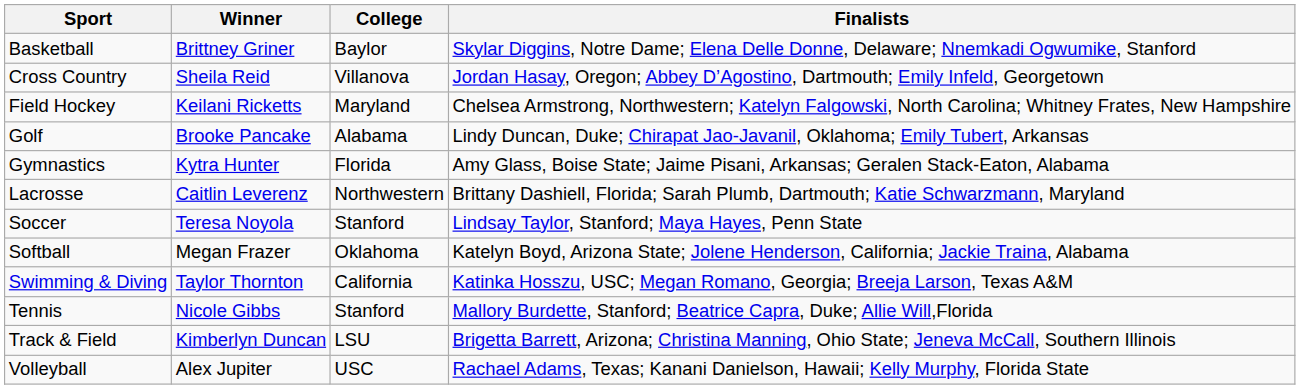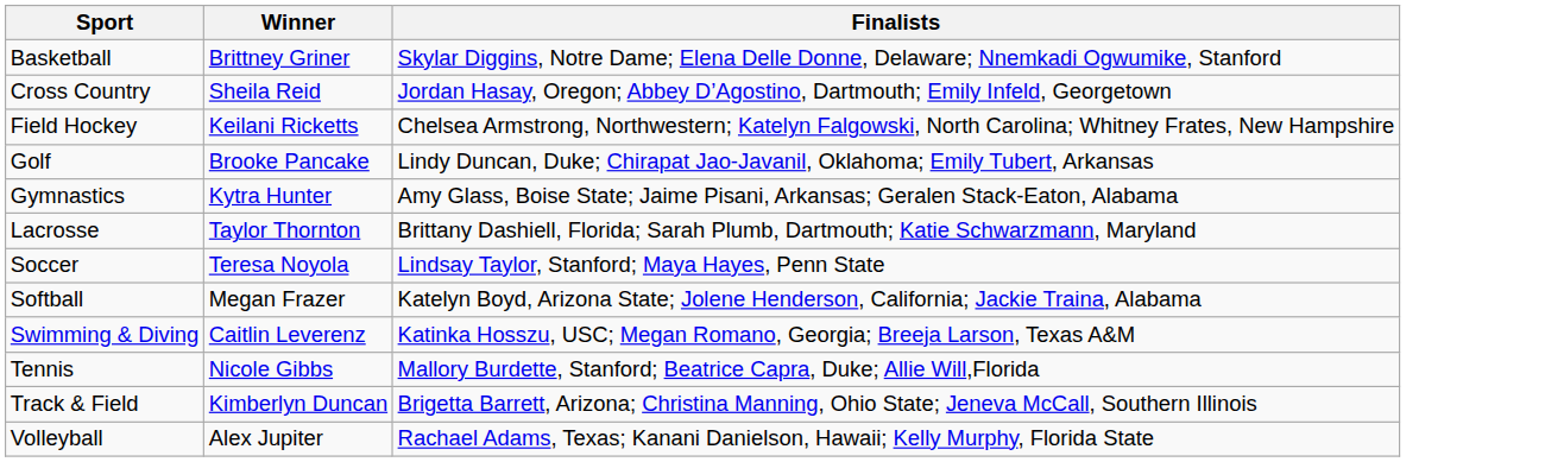 <table class="wikitable">
 <tr>
 <th>Sport</th>
 <th>Winner</th>
-<th>College</th>
 <th>Finalists</th>
 </tr>
 <tr>
 <td>Basketball</td>
 <td><a href='#'>Brittney Griner</a></td>
-<td>Baylor</td>
 <td><a href='#'>Skylar Diggins</a>, Notre Dame; <a href='#'>Elena Delle Donne</a>, Delaware; <a href='#'>Nnemkadi Ogwumike</a>, Stanford</td>
 </tr>
 <tr>
 <td>Cross Country</td>
 <td><a href='#'>Sheila Reid</a></td>
-<td>Villanova</td>
 <td><a href='#'>Jordan Hasay</a>, Oregon; <a href='#'>Abbey D’Agostino</a>, Dartmouth; <a href='#'>Emily Infeld</a>, Georgetown</td>
 </tr>
 <tr>
 <td>Field Hockey</td>
 <td><a href='#'>Keilani Ricketts</a></td>
-<td>Maryland</td>
 <td>Chelsea Armstrong, Northwestern; <a href='#'>Katelyn Falgowski</a>, North Carolina; Whitney Frates, New Hampshire</td>
 </tr>
 <tr>
 <td>Golf</td>
 <td><a href='#'>Brooke Pancake</a></td>
-<td>Alabama</td>
 <td>Lindy Duncan, Duke; <a href='#'>Chirapat Jao-Javanil</a>, Oklahoma; <a href='#'>Emily Tubert</a>, Arkansas</td>
 </tr>
 <tr>
 <td>Gymnastics</td>
 <td><a href='#'>Kytra Hunter</a></td>
-<td>Florida</td>
 <td>Amy Glass, Boise State; Jaime Pisani, Arkansas; Geralen Stack-Eaton, Alabama</td>
 </tr>
 <tr>
 <td>Lacrosse</td>
-<td><a href='#'>Caitlin Leverenz</a></td>
-<td>Northwestern</td>
+<td><a href='#'>Taylor Thornton</a></td>
 <td>Brittany Dashiell, Florida; Sarah Plumb, Dartmouth; <a href='#'>Katie Schwarzmann</a>, Maryland</td>
 </tr>
 <tr>
 <td>Soccer</td>
 <td><a href='#'>Teresa Noyola</a></td>
-<td>Stanford</td>
 <td><a href='#'>Lindsay Taylor</a>, Stanford; <a href='#'>Maya Hayes</a>, Penn State</td>
 </tr>
 <tr>
 <td>Softball</td>
 <td>Megan Frazer</td>
-<td>Oklahoma</td>
 <td>Katelyn Boyd, Arizona State; <a href='#'>Jolene Henderson</a>, California; <a href='#'>Jackie Traina</a>, Alabama</td>
 </tr>
 <tr>
 <td><a href='#'>Swimming & Diving</a></td>
-<td><a href='#'>Taylor Thornton</a></td>
-<td>California</td>
+<td><a href='#'>Caitlin Leverenz</a></td>
 <td><a href='#'>Katinka Hosszu</a>, USC; <a href='#'>Megan Romano</a>, Georgia; <a href='#'>Breeja Larson</a>, Texas A&M</td>
 </tr>
 <tr>
 <td>Tennis</td>
 <td><a href='#'>Nicole Gibbs</a></td>
-<td>Stanford</td>
 <td><a href='#'>Mallory Burdette</a>, Stanford; <a href='#'>Beatrice Capra</a>, Duke; <a href='#'>Allie Will</a>,Florida</td>
 </tr>
 <tr>
 <td>Track & Field</td>
 <td><a href='#'>Kimberlyn Duncan</a></td>
-<td>LSU</td>
 <td><a href='#'>Brigetta Barrett</a>, Arizona; <a href='#'>Christina Manning</a>, Ohio State; <a href='#'>Jeneva McCall</a>, Southern Illinois</td>
 </tr>
 <tr>
 <td>Volleyball</td>
 <td>Alex Jupiter</td>
-<td>USC</td>
 <td><a href='#'>Rachael Adams</a>, Texas; Kanani Danielson, Hawaii; <a href='#'>Kelly Murphy</a>, Florida State</td>
 </tr>
 </table>
